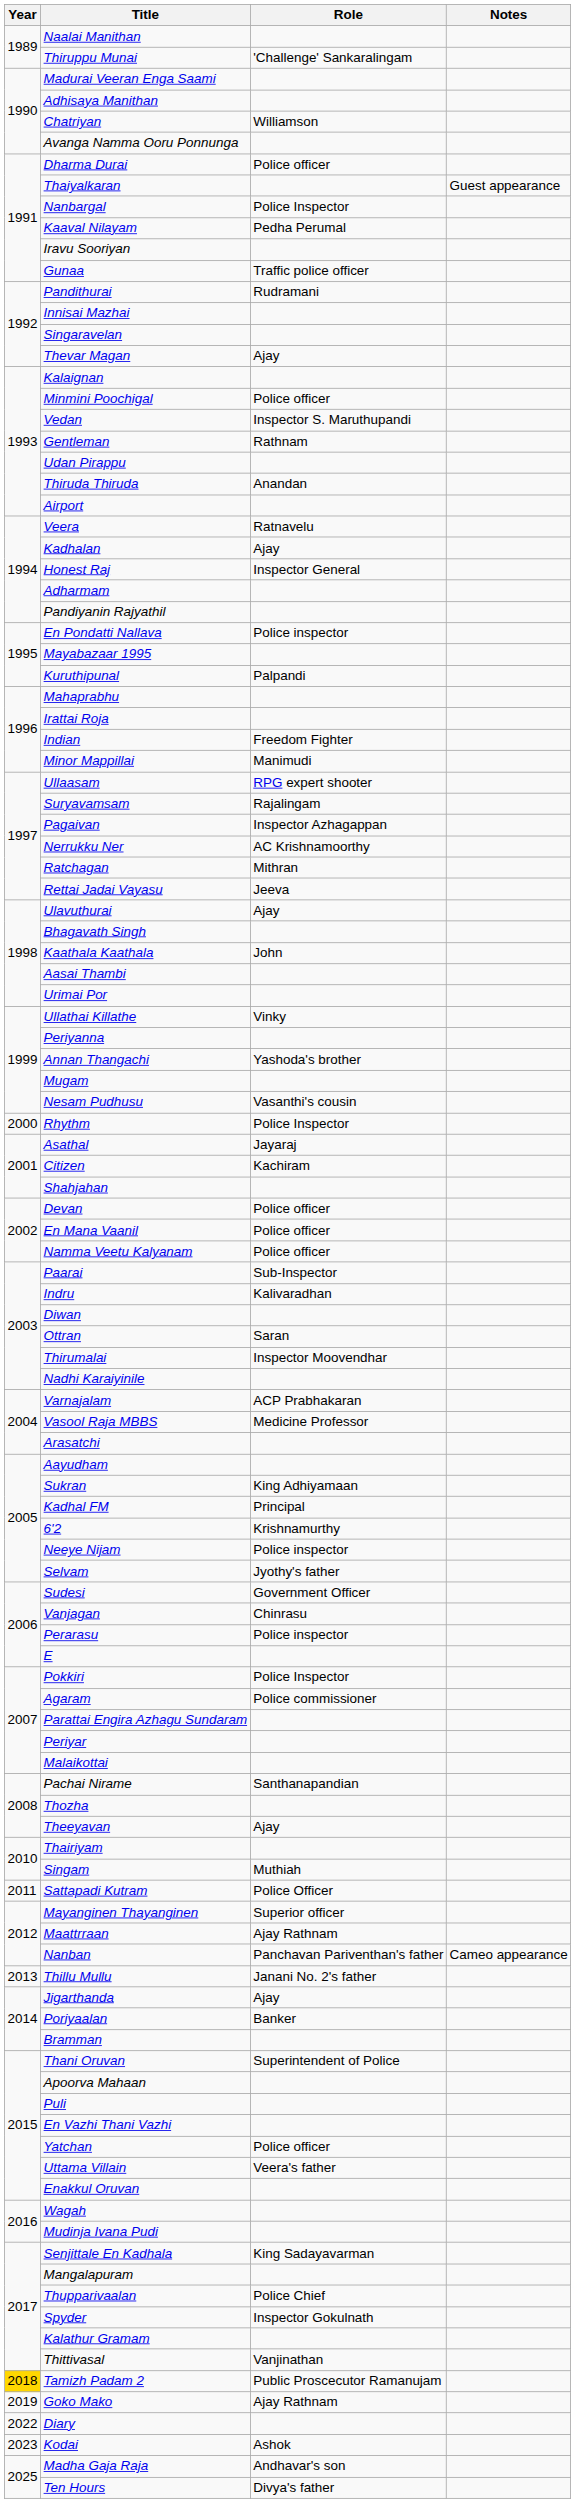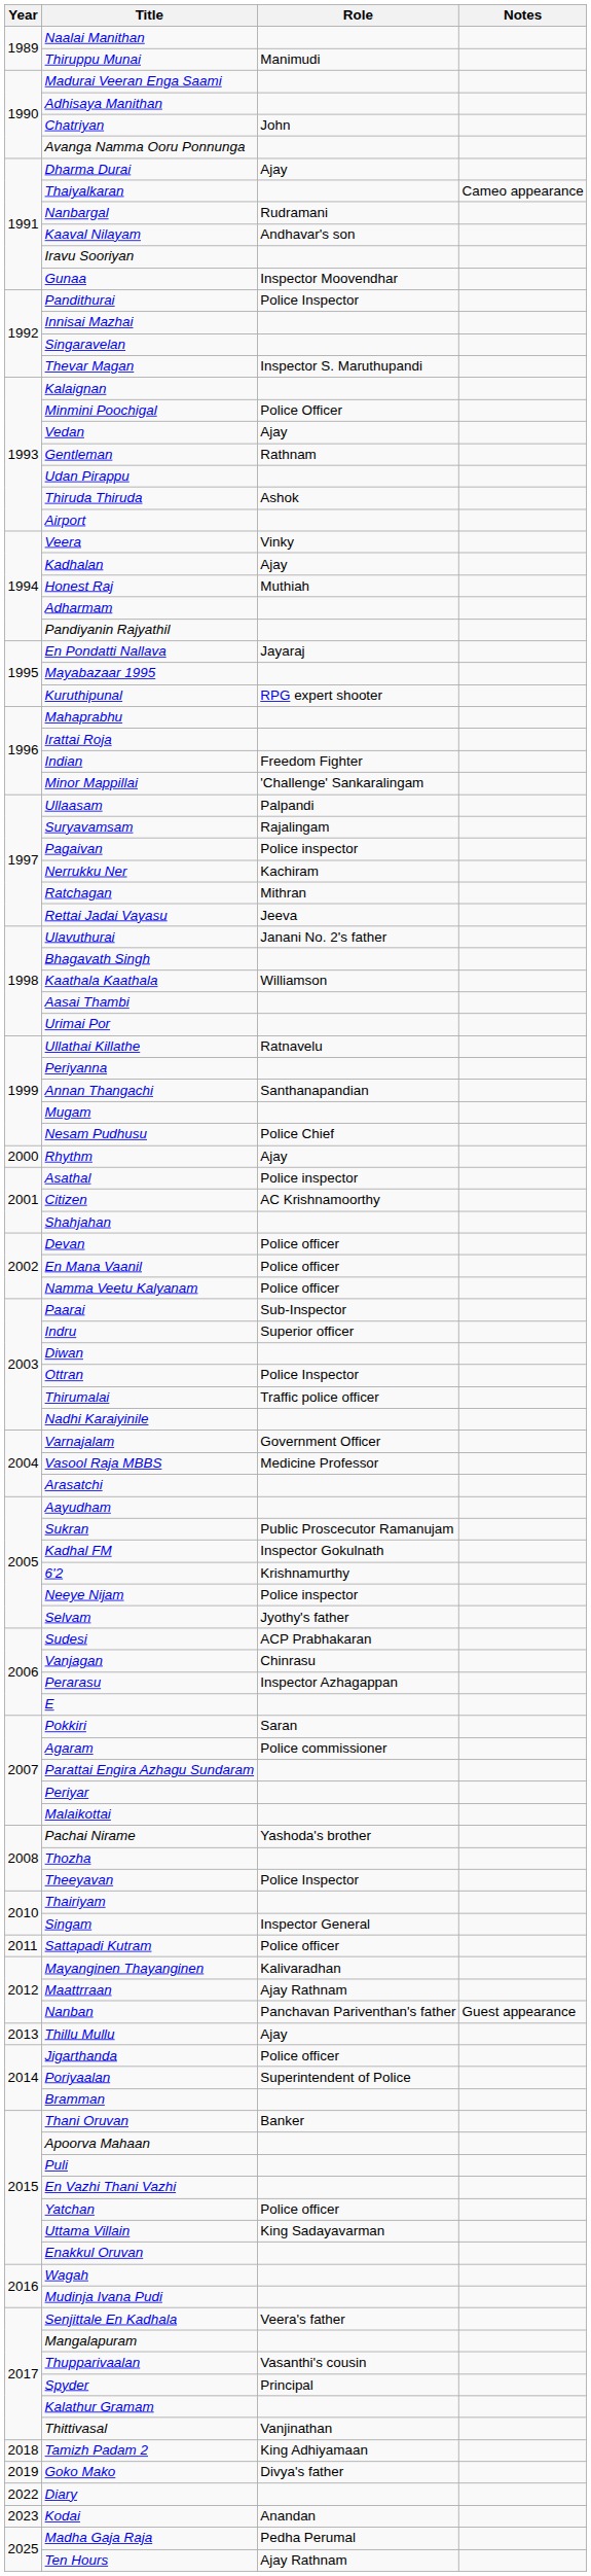 <table class="wikitable sortable">
 <tr>
 <th>Year</th>
 <th>Title</th>
 <th>Role</th>
 <th class="unsortable">Notes</th>
 </tr>
 <tr>
 <td rowspan="2">1989</td>
 <td><em><a href='#'>Naalai Manithan</a></em></td>
 <td></td>
 <td></td>
 </tr>
 <tr>
 <td><em><a href='#'>Thiruppu Munai</a></em></td>
-<td>'Challenge' Sankaralingam</td>
+<td>Manimudi</td>
 <td></td>
 </tr>
 <tr>
 <td rowspan="4">1990</td>
 <td><em><a href='#'>Madurai Veeran Enga Saami</a></em></td>
 <td></td>
 <td></td>
 </tr>
 <tr>
 <td><em><a href='#'>Adhisaya Manithan</a></em></td>
 <td></td>
 <td></td>
 </tr>
 <tr>
 <td><em><a href='#'>Chatriyan</a></em></td>
-<td>Williamson</td>
+<td>John</td>
 <td></td>
 </tr>
 <tr>
 <td><em>Avanga Namma Ooru Ponnunga</em></td>
 <td></td>
 <td></td>
 </tr>
 <tr>
 <td rowspan="6">1991</td>
 <td><em><a href='#'>Dharma Durai</a></em></td>
-<td>Police officer</td>
+<td>Ajay</td>
 <td></td>
 </tr>
 <tr>
 <td><em><a href='#'>Thaiyalkaran</a></em></td>
 <td></td>
-<td>Guest appearance</td>
+<td>Cameo appearance</td>
 </tr>
 <tr>
 <td><em><a href='#'>Nanbargal</a></em></td>
-<td>Police Inspector</td>
+<td>Rudramani</td>
 <td></td>
 </tr>
 <tr>
 <td><em><a href='#'>Kaaval Nilayam</a></em></td>
-<td>Pedha Perumal</td>
+<td>Andhavar's son</td>
 <td></td>
 </tr>
 <tr>
 <td><em>Iravu Sooriyan</em></td>
 <td></td>
 <td></td>
 </tr>
 <tr>
 <td><em><a href='#'>Gunaa</a></em></td>
-<td>Traffic police officer</td>
+<td>Inspector Moovendhar</td>
 <td></td>
 </tr>
 <tr>
 <td rowspan="4">1992</td>
 <td><em><a href='#'>Pandithurai</a></em></td>
-<td>Rudramani</td>
+<td>Police Inspector</td>
 <td></td>
 </tr>
 <tr>
 <td><em><a href='#'>Innisai Mazhai</a></em></td>
 <td></td>
 <td></td>
 </tr>
 <tr>
 <td><em><a href='#'>Singaravelan</a></em></td>
 <td></td>
 <td></td>
 </tr>
 <tr>
 <td><em><a href='#'>Thevar Magan</a></em></td>
-<td>Ajay</td>
+<td>Inspector S. Maruthupandi</td>
 <td></td>
 </tr>
 <tr>
 <td rowspan="7">1993</td>
 <td><em><a href='#'>Kalaignan</a></em></td>
 <td></td>
 <td></td>
 </tr>
 <tr>
 <td><em><a href='#'>Minmini Poochigal</a></em></td>
-<td>Police officer</td>
+<td>Police Officer</td>
 <td></td>
 </tr>
 <tr>
 <td><em><a href='#'>Vedan</a></em></td>
-<td>Inspector S. Maruthupandi</td>
+<td>Ajay</td>
 <td></td>
 </tr>
 <tr>
 <td><em><a href='#'>Gentleman</a></em></td>
 <td>Rathnam</td>
 <td></td>
 </tr>
 <tr>
 <td><em><a href='#'>Udan Pirappu</a></em></td>
 <td></td>
 <td></td>
 </tr>
 <tr>
 <td><em><a href='#'>Thiruda Thiruda</a></em></td>
-<td>Anandan</td>
+<td>Ashok</td>
 <td></td>
 </tr>
 <tr>
 <td><em><a href='#'>Airport</a></em></td>
 <td></td>
 <td></td>
 </tr>
 <tr>
 <td rowspan="5">1994</td>
 <td><em><a href='#'>Veera</a></em></td>
-<td>Ratnavelu</td>
+<td>Vinky</td>
 <td></td>
 </tr>
 <tr>
 <td><em><a href='#'>Kadhalan</a></em></td>
 <td>Ajay</td>
 <td></td>
 </tr>
 <tr>
 <td><em><a href='#'>Honest Raj</a></em></td>
-<td>Inspector General</td>
+<td>Muthiah</td>
 <td></td>
 </tr>
 <tr>
 <td><em><a href='#'>Adharmam</a></em></td>
 <td></td>
 <td></td>
 </tr>
 <tr>
 <td><em>Pandiyanin Rajyathil</em></td>
 <td></td>
 <td></td>
 </tr>
 <tr>
 <td rowspan="3">1995</td>
 <td><em><a href='#'>En Pondatti Nallava</a></em></td>
-<td>Police inspector</td>
+<td>Jayaraj</td>
 <td></td>
 </tr>
 <tr>
 <td><em><a href='#'>Mayabazaar 1995</a></em></td>
 <td></td>
 <td></td>
 </tr>
 <tr>
 <td><em><a href='#'>Kuruthipunal</a></em></td>
-<td>Palpandi</td>
+<td><a href='#'>RPG</a> expert shooter</td>
 <td></td>
 </tr>
 <tr>
 <td rowspan="4">1996</td>
 <td><em><a href='#'>Mahaprabhu</a></em></td>
 <td></td>
 <td></td>
 </tr>
 <tr>
 <td><em><a href='#'>Irattai Roja</a></em></td>
 <td></td>
 <td></td>
 </tr>
 <tr>
 <td><em><a href='#'>Indian</a></em></td>
 <td>Freedom Fighter</td>
 <td></td>
 </tr>
 <tr>
 <td><em><a href='#'>Minor Mappillai</a></em></td>
-<td>Manimudi</td>
+<td>'Challenge' Sankaralingam</td>
 <td></td>
 </tr>
 <tr>
 <td rowspan="6">1997</td>
 <td><em><a href='#'>Ullaasam</a></em></td>
-<td><a href='#'>RPG</a> expert shooter</td>
+<td>Palpandi</td>
 <td></td>
 </tr>
 <tr>
 <td><em><a href='#'>Suryavamsam</a></em></td>
 <td>Rajalingam</td>
 <td></td>
 </tr>
 <tr>
 <td><em><a href='#'>Pagaivan</a></em></td>
-<td>Inspector Azhagappan</td>
+<td>Police inspector</td>
 <td></td>
 </tr>
 <tr>
 <td><em><a href='#'>Nerrukku Ner</a></em></td>
-<td>AC Krishnamoorthy</td>
+<td>Kachiram</td>
 <td></td>
 </tr>
 <tr>
 <td><em><a href='#'>Ratchagan</a></em></td>
 <td>Mithran</td>
 <td></td>
 </tr>
 <tr>
 <td><em><a href='#'>Rettai Jadai Vayasu</a></em></td>
 <td>Jeeva</td>
 <td></td>
 </tr>
 <tr>
 <td rowspan="5">1998</td>
 <td><em><a href='#'>Ulavuthurai</a></em></td>
-<td>Ajay</td>
+<td>Janani No. 2's father</td>
 <td></td>
 </tr>
 <tr>
 <td><em><a href='#'>Bhagavath Singh</a></em></td>
 <td></td>
 <td></td>
 </tr>
 <tr>
 <td><em><a href='#'>Kaathala Kaathala</a></em></td>
-<td>John</td>
+<td>Williamson</td>
 <td></td>
 </tr>
 <tr>
 <td><em><a href='#'>Aasai Thambi</a></em></td>
 <td></td>
 <td></td>
 </tr>
 <tr>
 <td><em><a href='#'>Urimai Por</a></em></td>
 <td></td>
 <td></td>
 </tr>
 <tr>
 <td rowspan="5">1999</td>
 <td><em><a href='#'>Ullathai Killathe</a></em></td>
-<td>Vinky</td>
+<td>Ratnavelu</td>
 <td></td>
 </tr>
 <tr>
 <td><em><a href='#'>Periyanna</a></em></td>
 <td></td>
 <td></td>
 </tr>
 <tr>
 <td><em><a href='#'>Annan Thangachi</a></em></td>
-<td>Yashoda's brother</td>
+<td>Santhanapandian</td>
 <td></td>
 </tr>
 <tr>
 <td><em><a href='#'>Mugam</a></em></td>
 <td></td>
 <td></td>
 </tr>
 <tr>
 <td><em><a href='#'>Nesam Pudhusu</a></em></td>
-<td>Vasanthi's cousin</td>
+<td>Police Chief</td>
 <td></td>
 </tr>
 <tr>
 <td>2000</td>
 <td><em><a href='#'>Rhythm</a></em></td>
-<td>Police Inspector</td>
+<td>Ajay</td>
 <td></td>
 </tr>
 <tr>
 <td rowspan="3">2001</td>
 <td><em><a href='#'>Asathal</a></em></td>
-<td>Jayaraj</td>
+<td>Police inspector</td>
 <td></td>
 </tr>
 <tr>
 <td><em><a href='#'>Citizen</a></em></td>
-<td>Kachiram</td>
+<td>AC Krishnamoorthy</td>
 <td></td>
 </tr>
 <tr>
 <td><em><a href='#'>Shahjahan</a></em></td>
 <td></td>
 <td></td>
 </tr>
 <tr>
 <td rowspan="3">2002</td>
 <td><em><a href='#'>Devan</a></em></td>
 <td>Police officer</td>
 <td></td>
 </tr>
 <tr>
 <td><em><a href='#'>En Mana Vaanil</a></em></td>
 <td>Police officer</td>
 <td></td>
 </tr>
 <tr>
 <td><em><a href='#'>Namma Veetu Kalyanam</a></em></td>
 <td>Police officer</td>
 <td></td>
 </tr>
 <tr>
 <td rowspan="6">2003</td>
 <td><em><a href='#'>Paarai</a></em></td>
 <td>Sub-Inspector</td>
 <td></td>
 </tr>
 <tr>
 <td><em><a href='#'>Indru</a></em></td>
-<td>Kalivaradhan</td>
+<td>Superior officer</td>
 <td></td>
 </tr>
 <tr>
 <td><em><a href='#'>Diwan</a></em></td>
 <td></td>
 <td></td>
 </tr>
 <tr>
 <td><em><a href='#'>Ottran</a></em></td>
-<td>Saran</td>
+<td>Police Inspector</td>
 <td></td>
 </tr>
 <tr>
 <td><em><a href='#'>Thirumalai</a></em></td>
-<td>Inspector Moovendhar</td>
+<td>Traffic police officer</td>
 <td></td>
 </tr>
 <tr>
 <td><em><a href='#'>Nadhi Karaiyinile</a></em></td>
 <td></td>
 <td></td>
 </tr>
 <tr>
 <td rowspan="3">2004</td>
 <td><em><a href='#'>Varnajalam</a></em></td>
-<td>ACP Prabhakaran</td>
+<td>Government Officer</td>
 <td></td>
 </tr>
 <tr>
 <td><em><a href='#'>Vasool Raja MBBS</a></em></td>
 <td>Medicine Professor</td>
 <td></td>
 </tr>
 <tr>
 <td><em><a href='#'>Arasatchi</a></em></td>
 <td></td>
 <td></td>
 </tr>
 <tr>
 <td rowspan="6">2005</td>
 <td><em><a href='#'>Aayudham</a></em></td>
 <td></td>
 <td></td>
 </tr>
 <tr>
 <td><em><a href='#'>Sukran</a></em></td>
-<td>King Adhiyamaan</td>
+<td>Public Proscecutor Ramanujam</td>
 <td></td>
 </tr>
 <tr>
 <td><em><a href='#'>Kadhal FM</a></em></td>
-<td>Principal</td>
+<td>Inspector Gokulnath</td>
 <td></td>
 </tr>
 <tr>
 <td><em><a href='#'>6'2</a></em></td>
 <td>Krishnamurthy</td>
 <td></td>
 </tr>
 <tr>
 <td><em><a href='#'>Neeye Nijam</a></em></td>
 <td>Police inspector</td>
 <td></td>
 </tr>
 <tr>
 <td><em><a href='#'>Selvam</a></em></td>
 <td>Jyothy's father</td>
 <td></td>
 </tr>
 <tr>
 <td rowspan="4">2006</td>
 <td><em><a href='#'>Sudesi</a></em></td>
-<td>Government Officer</td>
+<td>ACP Prabhakaran</td>
 <td></td>
 </tr>
 <tr>
 <td><em><a href='#'>Vanjagan</a></em></td>
 <td>Chinrasu</td>
 <td></td>
 </tr>
 <tr>
 <td><em><a href='#'>Perarasu</a></em></td>
-<td>Police inspector</td>
+<td>Inspector Azhagappan</td>
 <td></td>
 </tr>
 <tr>
 <td><em><a href='#'>E</a></em></td>
 <td></td>
 <td></td>
 </tr>
 <tr>
 <td rowspan="5">2007</td>
 <td><em><a href='#'>Pokkiri</a></em></td>
-<td>Police Inspector</td>
+<td>Saran</td>
 <td></td>
 </tr>
 <tr>
 <td><em><a href='#'>Agaram</a></em></td>
 <td>Police commissioner</td>
 <td></td>
 </tr>
 <tr>
 <td><em><a href='#'>Parattai Engira Azhagu Sundaram</a></em></td>
 <td></td>
 <td></td>
 </tr>
 <tr>
 <td><em><a href='#'>Periyar</a></em></td>
 <td></td>
 <td></td>
 </tr>
 <tr>
 <td><em><a href='#'>Malaikottai</a></em></td>
 <td></td>
 <td></td>
 </tr>
 <tr>
 <td rowspan="3">2008</td>
 <td><em>Pachai Nirame</em></td>
-<td>Santhanapandian</td>
+<td>Yashoda's brother</td>
 <td></td>
 </tr>
 <tr>
 <td><em><a href='#'>Thozha</a></em></td>
 <td></td>
 <td></td>
 </tr>
 <tr>
 <td><em><a href='#'>Theeyavan</a></em></td>
-<td>Ajay</td>
+<td>Police Inspector</td>
 <td></td>
 </tr>
 <tr>
 <td rowspan="2">2010</td>
 <td><em><a href='#'>Thairiyam</a></em></td>
 <td></td>
 <td></td>
 </tr>
 <tr>
 <td><em><a href='#'>Singam</a></em></td>
-<td>Muthiah</td>
+<td>Inspector General</td>
 <td></td>
 </tr>
 <tr>
 <td>2011</td>
 <td><em><a href='#'>Sattapadi Kutram</a></em></td>
-<td>Police Officer</td>
+<td>Police officer</td>
 <td></td>
 </tr>
 <tr>
 <td rowspan="3">2012</td>
 <td><em><a href='#'>Mayanginen Thayanginen</a></em></td>
-<td>Superior officer</td>
+<td>Kalivaradhan</td>
 <td></td>
 </tr>
 <tr>
 <td><em><a href='#'>Maattrraan</a></em></td>
 <td>Ajay Rathnam</td>
 <td></td>
 </tr>
 <tr>
 <td><em><a href='#'>Nanban</a></em></td>
 <td>Panchavan Pariventhan's father</td>
-<td>Cameo appearance</td>
+<td>Guest appearance</td>
 </tr>
 <tr>
 <td>2013</td>
 <td><em><a href='#'>Thillu Mullu</a></em></td>
-<td>Janani No. 2's father</td>
+<td>Ajay</td>
 <td></td>
 </tr>
 <tr>
 <td rowspan="3">2014</td>
 <td><em><a href='#'>Jigarthanda</a></em></td>
-<td>Ajay</td>
+<td>Police officer</td>
 <td></td>
 </tr>
 <tr>
 <td><em><a href='#'>Poriyaalan</a></em></td>
-<td>Banker</td>
+<td>Superintendent of Police</td>
 <td></td>
 </tr>
 <tr>
 <td><em><a href='#'>Bramman</a></em></td>
 <td></td>
 <td></td>
 </tr>
 <tr>
 <td rowspan="7">2015</td>
 <td><em><a href='#'>Thani Oruvan</a></em></td>
-<td>Superintendent of Police</td>
+<td>Banker</td>
 <td></td>
 </tr>
 <tr>
 <td><em>Apoorva Mahaan</em></td>
 <td></td>
 <td></td>
 </tr>
 <tr>
 <td><em><a href='#'>Puli</a></em></td>
 <td></td>
 <td></td>
 </tr>
 <tr>
 <td><em><a href='#'>En Vazhi Thani Vazhi</a></em></td>
 <td></td>
 <td></td>
 </tr>
 <tr>
 <td><em><a href='#'>Yatchan</a></em></td>
 <td>Police officer</td>
 <td></td>
 </tr>
 <tr>
 <td><em><a href='#'>Uttama Villain</a></em></td>
-<td>Veera's father</td>
+<td>King Sadayavarman</td>
 <td></td>
 </tr>
 <tr>
 <td><em><a href='#'>Enakkul Oruvan</a></em></td>
 <td></td>
 <td></td>
 </tr>
 <tr>
 <td rowspan="2">2016</td>
 <td><em><a href='#'>Wagah</a></em></td>
 <td></td>
 <td></td>
 </tr>
 <tr>
 <td><em><a href='#'>Mudinja Ivana Pudi</a></em></td>
 <td></td>
 <td></td>
 </tr>
 <tr>
 <td rowspan="6">2017</td>
 <td><em><a href='#'>Senjittale En Kadhala</a></em></td>
-<td>King Sadayavarman</td>
+<td>Veera's father</td>
 <td></td>
 </tr>
 <tr>
 <td><em>Mangalapuram</em></td>
 <td></td>
 <td></td>
 </tr>
 <tr>
 <td><em><a href='#'>Thupparivaalan</a></em></td>
-<td>Police Chief</td>
+<td>Vasanthi's cousin</td>
 <td></td>
 </tr>
 <tr>
 <td><em><a href='#'>Spyder</a></em></td>
-<td>Inspector Gokulnath</td>
+<td>Principal</td>
 <td></td>
 </tr>
 <tr>
 <td><em><a href='#'>Kalathur Gramam</a></em></td>
 <td></td>
 <td></td>
 </tr>
 <tr>
 <td><em>Thittivasal</em></td>
 <td>Vanjinathan</td>
 <td></td>
 </tr>
 <tr>
-<td style="background: gold;">2018</td>
+<td>2018</td>
 <td><em><a href='#'>Tamizh Padam 2</a></em></td>
-<td>Public Proscecutor Ramanujam</td>
+<td>King Adhiyamaan</td>
 <td></td>
 </tr>
 <tr>
 <td>2019</td>
 <td><em><a href='#'>Goko Mako</a></em></td>
-<td>Ajay Rathnam</td>
+<td>Divya's father</td>
 <td></td>
 </tr>
 <tr>
 <td>2022</td>
 <td><em><a href='#'>Diary</a></em></td>
 <td></td>
 <td></td>
 </tr>
 <tr>
 <td>2023</td>
 <td><em><a href='#'>Kodai</a></em></td>
-<td>Ashok</td>
+<td>Anandan</td>
 <td></td>
 </tr>
 <tr>
 <td rowspan="2">2025</td>
 <td><em><a href='#'>Madha Gaja Raja</a></em></td>
-<td>Andhavar's son</td>
+<td>Pedha Perumal</td>
 <td></td>
 </tr>
 <tr>
 <td><em><a href='#'>Ten Hours</a></em></td>
-<td>Divya's father</td>
+<td>Ajay Rathnam</td>
 <td></td>
 </tr>
 </table>
